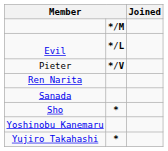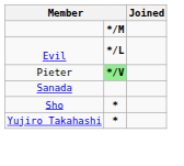 <table class="wikitable sortable" style="text-align:center;">
 <tr>
 <th colspan="2">Member</th>
 <th>Joined</th>
 </tr>
 <tr>
 <td></td>
 <td><strong>*</strong>/<strong>M</strong></td>
 <td><a href='#'></a></td>
 </tr>
 <tr>
 <td><br><a href='#'>Evil</a></td>
 <td><strong>*</strong>/<strong>L</strong></td>
 <td><a href='#'></a></td>
 </tr>
 <tr>
 <td>Pieter</td>
-<td><strong>*</strong>/<strong>V</strong></td>
-<td><a href='#'></a></td>
-</tr>
-<tr>
-<td><a href='#'>Ren Narita</a></td>
-<td></td>
+<td style="background: lightgreen;"><strong>*</strong>/<strong>V</strong></td>
 <td><a href='#'></a></td>
 </tr>
 <tr>
 <td><a href='#'>Sanada</a></td>
 <td></td>
 <td><br><a href='#'></a></td>
 </tr>
 <tr>
 <td><a href='#'>Sho</a></td>
 <td><strong>*</strong></td>
 <td><a href='#'></a></td>
 </tr>
 <tr>
-<td><a href='#'>Yoshinobu Kanemaru</a></td>
-<td></td>
-<td><a href='#'></a></td>
-</tr>
-<tr>
 <td><a href='#'>Yujiro Takahashi</a></td>
 <td><strong>*</strong></td>
 <td><a href='#'></a></td>
 </tr>
 </table>
